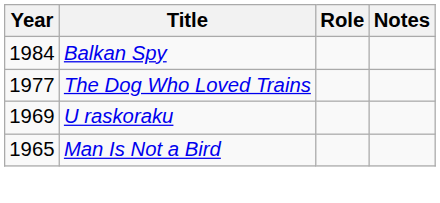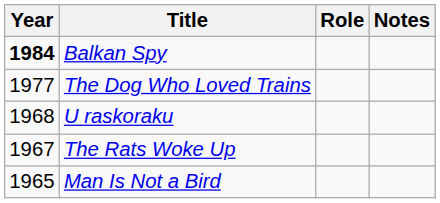 <table class="wikitable sortable">
 <tr>
 <th>Year</th>
 <th>Title</th>
 <th>Role</th>
 <th class="unsortable">Notes</th>
 </tr>
 <tr>
-<td>1984</td>
+<td><strong>1984</strong></td>
 <td><em><a href='#'>Balkan Spy</a></em></td>
 <td></td>
 <td></td>
 </tr>
 <tr>
 <td>1977</td>
 <td><em><a href='#'>The Dog Who Loved Trains</a></em></td>
 <td></td>
 <td></td>
 </tr>
 <tr>
-<td>1969</td>
+<td>1968</td>
 <td><em><a href='#'>U raskoraku</a></em></td>
+<td></td>
+<td></td>
+</tr>
+<tr>
+<td>1967</td>
+<td><em><a href='#'>The Rats Woke Up</a></em></td>
 <td></td>
 <td></td>
 </tr>
 <tr>
 <td>1965</td>
 <td><em><a href='#'>Man Is Not a Bird</a></em></td>
 <td></td>
 <td></td>
 </tr>
 </table>
